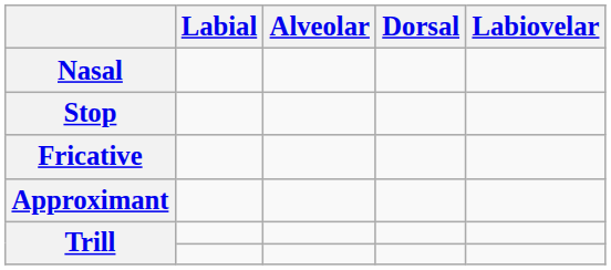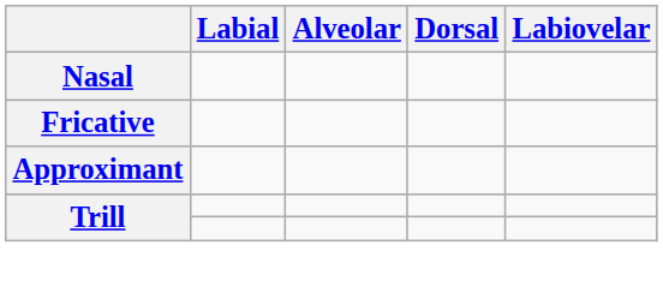 <table class="wikitable" style="text-align: center;">
 <tr>
 <th></th>
 <th><a href='#'>Labial</a></th>
 <th><a href='#'>Alveolar</a></th>
 <th><a href='#'>Dorsal</a></th>
 <th><a href='#'>Labiovelar</a></th>
 </tr>
 <tr>
 <th><a href='#'>Nasal</a></th>
-<td> </td>
-<td> </td>
-<td> </td>
-<td> </td>
-</tr>
-<tr>
-<th><a href='#'>Stop</a></th>
 <td> </td>
 <td> </td>
 <td> </td>
 <td> </td>
 </tr>
 <tr>
 <th><a href='#'>Fricative</a></th>
 <td> </td>
 <td> </td>
 <td></td>
 <td></td>
 </tr>
 <tr>
 <th><a href='#'>Approximant</a></th>
 <td></td>
 <td> </td>
 <td> </td>
 <td> </td>
 </tr>
 <tr>
 <th rowspan=2><a href='#'>Trill</a></th>
 <td></td>
 <td> </td>
 <td></td>
 <td></td>
 </tr>
 <tr>
 <td></td>
 <td> </td>
 <td></td>
 <td></td>
 </tr>
 </table>
